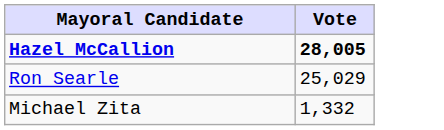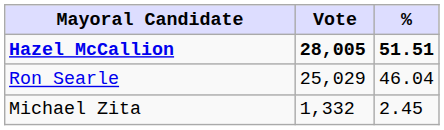 <table class="wikitable">
 <tr>
 <th style="background:#ddf; width:200px;">Mayoral Candidate</th>
 <th style="background:#ddf; width:50px;">Vote</th>
+<th style="background:#ddf; width:30px;">%</th>
 </tr>
 <tr>
 <td><strong><a href='#'>Hazel McCallion</a></strong></td>
 <td><strong>28,005</strong></td>
+<td><strong>51.51</strong></td>
 </tr>
 <tr>
 <td><a href='#'>Ron Searle</a></td>
 <td>25,029</td>
+<td>46.04</td>
 </tr>
 <tr>
 <td>Michael Zita</td>
 <td>1,332</td>
+<td>2.45</td>
 </tr>
 </table>
